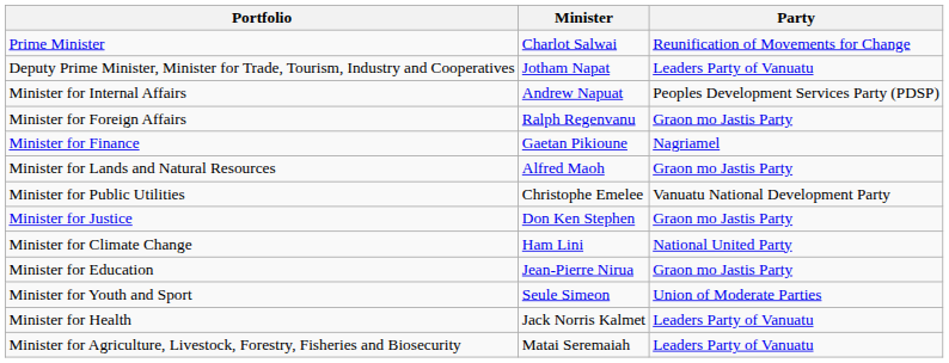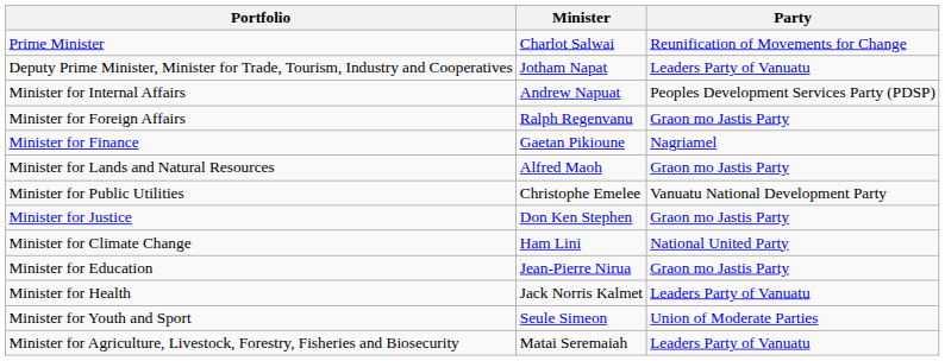 <table class="wikitable">
 <tr>
 <th>Portfolio</th>
 <th>Minister</th>
 <th>Party</th>
 </tr>
 <tr>
 <td><a href='#'>Prime Minister</a></td>
 <td><a href='#'>Charlot Salwai</a></td>
 <td><a href='#'>Reunification of Movements for Change</a></td>
 </tr>
 <tr>
 <td>Deputy Prime Minister, Minister for Trade, Tourism, Industry and Cooperatives</td>
 <td><a href='#'>Jotham Napat</a></td>
 <td><a href='#'>Leaders Party of Vanuatu</a></td>
 </tr>
 <tr>
 <td>Minister for Internal Affairs</td>
 <td><a href='#'>Andrew Napuat</a></td>
 <td>Peoples Development Services Party (PDSP)</td>
 </tr>
 <tr>
 <td>Minister for Foreign Affairs</td>
 <td><a href='#'>Ralph Regenvanu</a></td>
 <td><a href='#'>Graon mo Jastis Party</a></td>
 </tr>
 <tr>
 <td><a href='#'>Minister for Finance</a></td>
 <td><a href='#'>Gaetan Pikioune</a></td>
 <td><a href='#'>Nagriamel</a></td>
 </tr>
 <tr>
 <td>Minister for Lands and Natural Resources</td>
 <td><a href='#'>Alfred Maoh</a></td>
 <td><a href='#'>Graon mo Jastis Party</a></td>
 </tr>
 <tr>
 <td>Minister for Public Utilities</td>
 <td>Christophe Emelee</td>
 <td>Vanuatu National Development Party</td>
 </tr>
 <tr>
 <td><a href='#'>Minister for Justice</a></td>
 <td><a href='#'>Don Ken Stephen</a></td>
 <td><a href='#'>Graon mo Jastis Party</a></td>
 </tr>
 <tr>
 <td>Minister for Climate Change</td>
 <td><a href='#'>Ham Lini</a></td>
 <td><a href='#'>National United Party</a></td>
 </tr>
 <tr>
 <td>Minister for Education</td>
 <td><a href='#'>Jean-Pierre Nirua</a></td>
 <td><a href='#'>Graon mo Jastis Party</a></td>
 </tr>
 <tr>
+<td>Minister for Health</td>
+<td>Jack Norris Kalmet</td>
+<td><a href='#'>Leaders Party of Vanuatu</a></td>
+</tr>
+<tr>
 <td>Minister for Youth and Sport</td>
 <td><a href='#'>Seule Simeon</a></td>
 <td><a href='#'>Union of Moderate Parties</a></td>
-</tr>
-<tr>
-<td>Minister for Health</td>
-<td>Jack Norris Kalmet</td>
-<td><a href='#'>Leaders Party of Vanuatu</a></td>
 </tr>
 <tr>
 <td>Minister for Agriculture, Livestock, Forestry, Fisheries and Biosecurity</td>
 <td>Matai Seremaiah</td>
 <td><a href='#'>Leaders Party of Vanuatu</a></td>
 </tr>
 </table>
